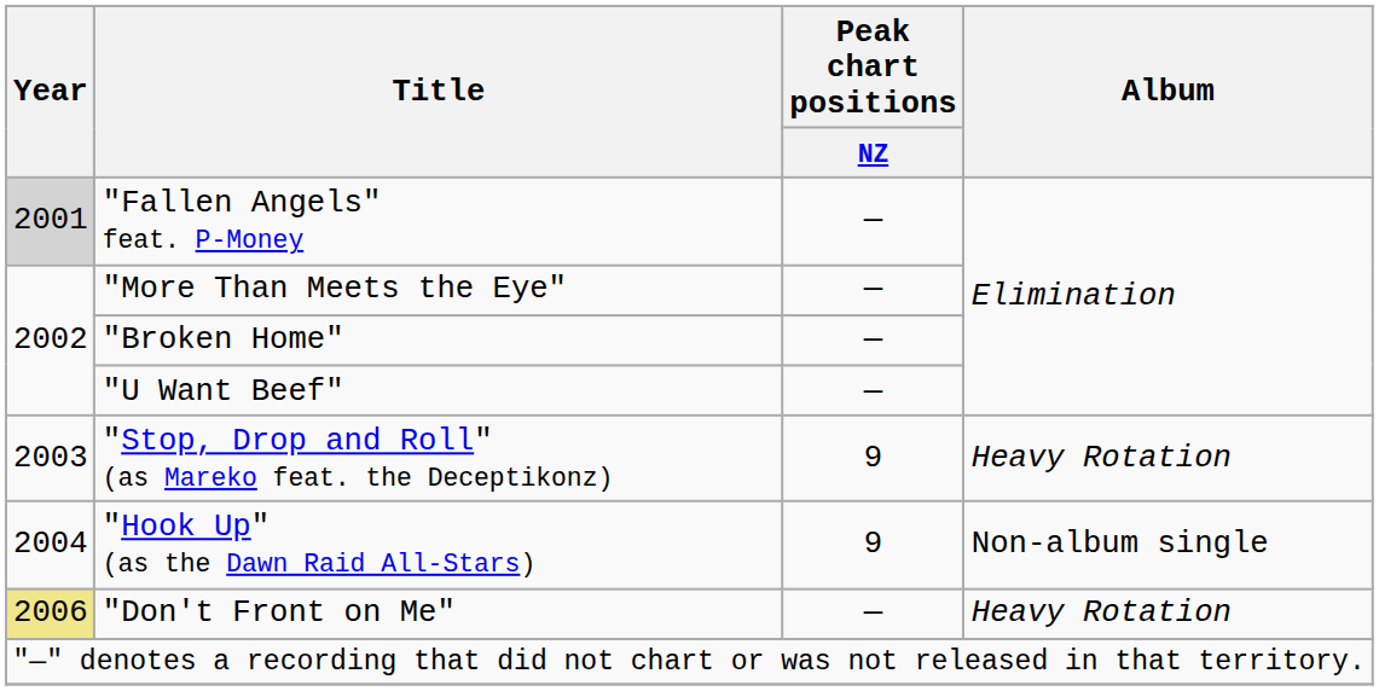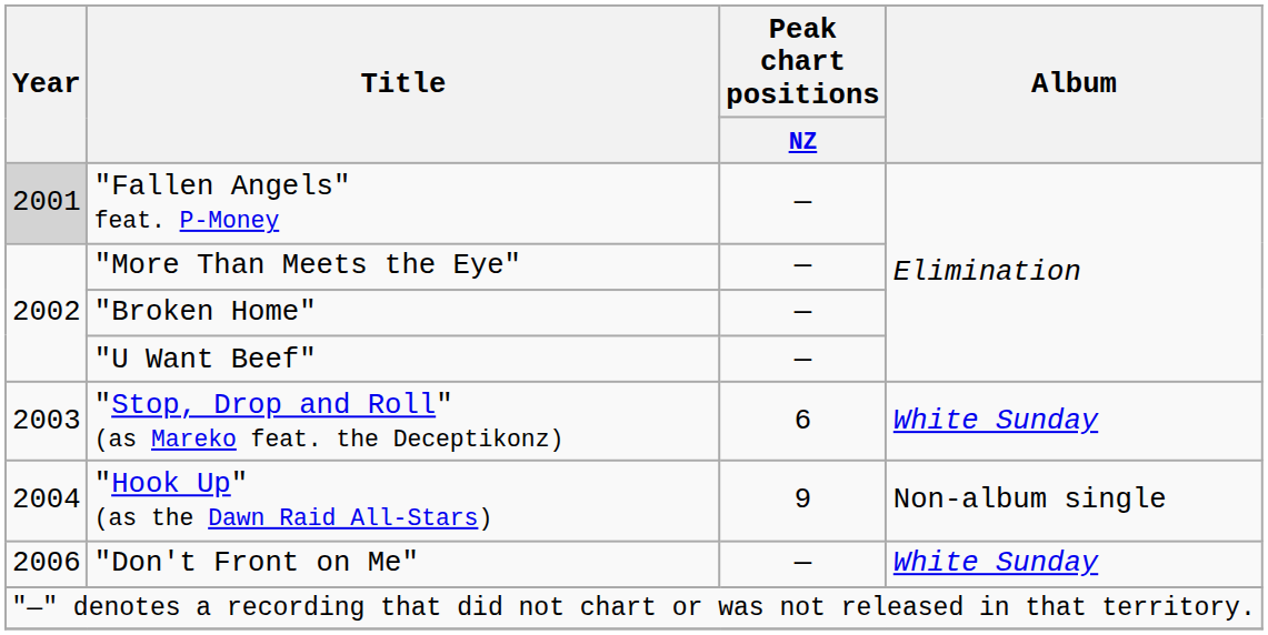 <table class="wikitable plainrowheaders">
 <tr>
 <th rowspan="2"  width="1em">Year</th>
 <th rowspan="2">Title</th>
 <th width="3em">Peak chart positions</th>
 <th rowspan="2">Album</th>
 </tr>
 <tr>
 <th><small><a href='#'>NZ</a></small></th>
 </tr>
 <tr>
 <td style="background: lightgrey;">2001</td>
 <td>"Fallen Angels"<br><small>feat. <a href='#'>P-Money</a></small></td>
 <td align="center">—</td>
 <td rowspan="4"><em>Elimination</em></td>
 </tr>
 <tr>
 <td rowspan="3">2002</td>
 <td>"More Than Meets the Eye"</td>
 <td align="center">—</td>
 </tr>
 <tr>
 <td>"Broken Home"</td>
 <td align="center">—</td>
 </tr>
 <tr>
 <td>"U Want Beef"</td>
 <td align="center">—</td>
 </tr>
 <tr>
 <td>2003</td>
 <td>"<a href='#'>Stop, Drop and Roll</a>"<br><small>(as <a href='#'>Mareko</a> feat. the Deceptikonz)</small></td>
-<td align="center">9</td>
-<td><em>Heavy Rotation</em></td>
+<td align="center">6</td>
+<td><em><a href='#'>White Sunday</a></em></td>
 </tr>
 <tr>
 <td>2004</td>
 <td>"<a href='#'>Hook Up</a>"<br><small>(as the <a href='#'>Dawn Raid All-Stars</a>)</small></td>
 <td align="center">9</td>
 <td>Non-album single</td>
 </tr>
 <tr>
-<td style="background: khaki;">2006</td>
+<td>2006</td>
 <td>"Don't Front on Me"</td>
 <td align="center">—</td>
-<td><em>Heavy Rotation</em></td>
+<td><em><a href='#'>White Sunday</a></em></td>
 </tr>
 <tr>
 <td colspan="4" style="font-size:90%" align="center">"—" denotes a recording that did not chart or was not released in that territory.</td>
 </tr>
 <tr>
 </tr>
 </table>
